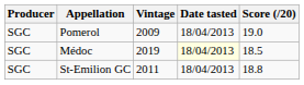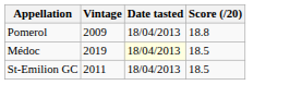 <table class="wikitable">
 <tr>
-<th>Producer</th>
 <th>Appellation</th>
 <th>Vintage</th>
 <th>Date tasted</th>
 <th>Score (/20)</th>
 </tr>
 <tr>
-<td>SGC</td>
 <td>Pomerol</td>
 <td>2009</td>
 <td>18/04/2013</td>
-<td>19.0</td>
+<td>18.8</td>
 </tr>
 <tr>
-<td>SGC</td>
 <td>Médoc</td>
 <td>2019</td>
 <td style="background: lightyellow;">18/04/2013</td>
 <td>18.5</td>
 </tr>
 <tr>
-<td>SGC</td>
 <td>St-Emilion GC</td>
 <td>2011</td>
 <td>18/04/2013</td>
-<td>18.8</td>
+<td>18.5</td>
 </tr>
 </table>
